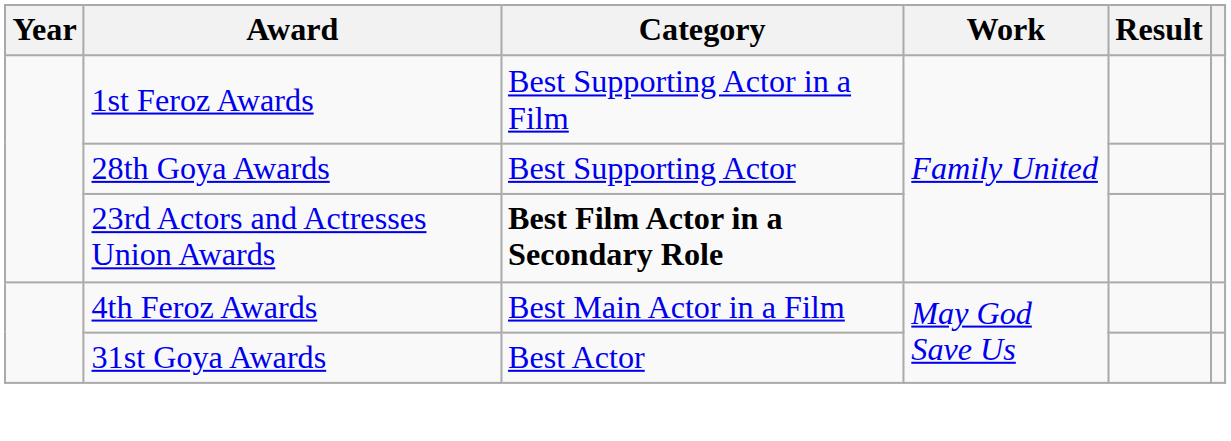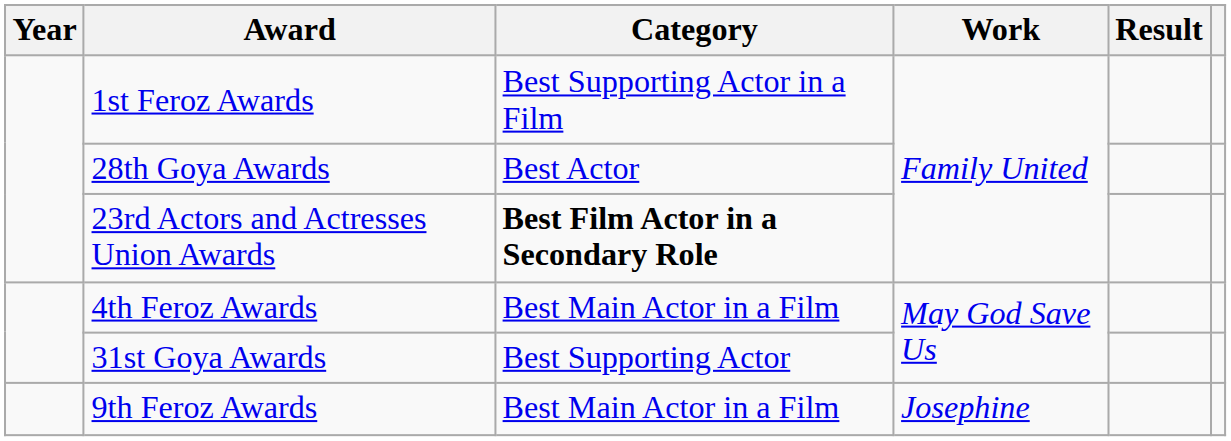 <table class="wikitable sortable">
 <tr>
 <th>Year</th>
 <th>Award</th>
 <th>Category</th>
 <th>Work</th>
 <th>Result</th>
 <th class = "unsortable"></th>
 </tr>
 <tr>
 <td rowspan = "3"></td>
 <td><a href='#'>1st Feroz Awards</a></td>
 <td><a href='#'>Best Supporting Actor in a Film</a></td>
 <td rowspan = "3"><em><a href='#'>Family United</a></em></td>
 <td></td>
 <td></td>
 </tr>
 <tr>
 <td><a href='#'>28th Goya Awards</a></td>
-<td><a href='#'>Best Supporting Actor</a></td>
+<td><a href='#'>Best Actor</a></td>
 <td></td>
 <td></td>
 </tr>
 <tr>
 <td><a href='#'>23rd Actors and Actresses Union Awards</a></td>
 <td><strong>Best Film Actor in a Secondary Role</strong></td>
 <td></td>
 <td></td>
 </tr>
 <tr>
 <td rowspan = "2"></td>
 <td><a href='#'>4th Feroz Awards</a></td>
 <td><a href='#'>Best Main Actor in a Film</a></td>
 <td rowspan = "2"><em><a href='#'>May God Save Us</a></em></td>
 <td></td>
 <td></td>
 </tr>
 <tr>
 <td><a href='#'>31st Goya Awards</a></td>
-<td><a href='#'>Best Actor</a></td>
+<td><a href='#'>Best Supporting Actor</a></td>
+<td></td>
+<td></td>
+</tr>
+<tr>
+<td></td>
+<td><a href='#'>9th Feroz Awards</a></td>
+<td><a href='#'>Best Main Actor in a Film</a></td>
+<td><em><a href='#'>Josephine</a></em></td>
 <td></td>
 <td></td>
 </tr>
 </table>
